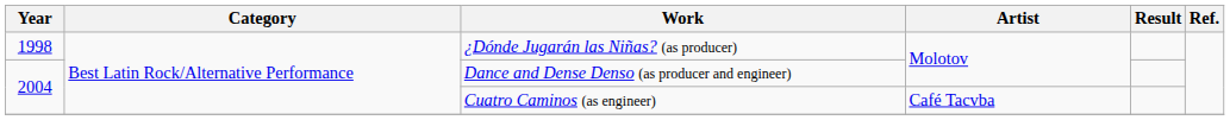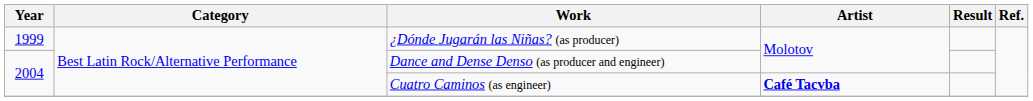 <table class="wikitable" style="width:90%;">
 <tr>
 <th width=5%>Year</th>
 <th style="width:35%;">Category</th>
 <th style="width:40%;">Work</th>
 <th style="width:25%;">Artist</th>
 <th style="width:15%;">Result</th>
 <th style="width:10%;">Ref.</th>
 </tr>
 <tr>
-<td style="text-align:center;"><a href='#'>1998</a></td>
+<td style="text-align:center;"><a href='#'>1999</a></td>
 <td rowspan="3"><a href='#'>Best Latin Rock/Alternative Performance</a></td>
 <td><em><a href='#'>¿Dónde Jugarán las Niñas?</a></em> <small>(as producer)</small></td>
 <td rowspan="2"><a href='#'>Molotov</a></td>
 <td></td>
 <td rowspan="3"></td>
 </tr>
 <tr>
 <td rowspan="2" style="text-align:center;"><a href='#'>2004</a></td>
 <td><em><a href='#'>Dance and Dense Denso</a></em> <small>(as producer and engineer)</small></td>
 <td></td>
 </tr>
 <tr>
 <td><em><a href='#'>Cuatro Caminos</a></em> <small>(as engineer)</small></td>
-<td><a href='#'>Café Tacvba</a></td>
+<td><strong><a href='#'>Café Tacvba</a></strong></td>
 <td></td>
 </tr>
 <tr>
 </tr>
 </table>
